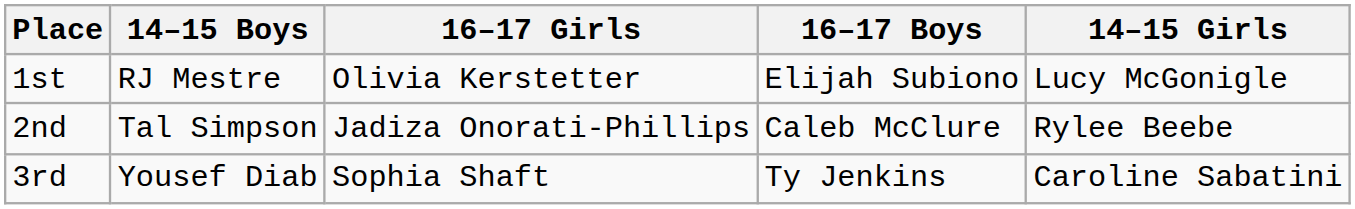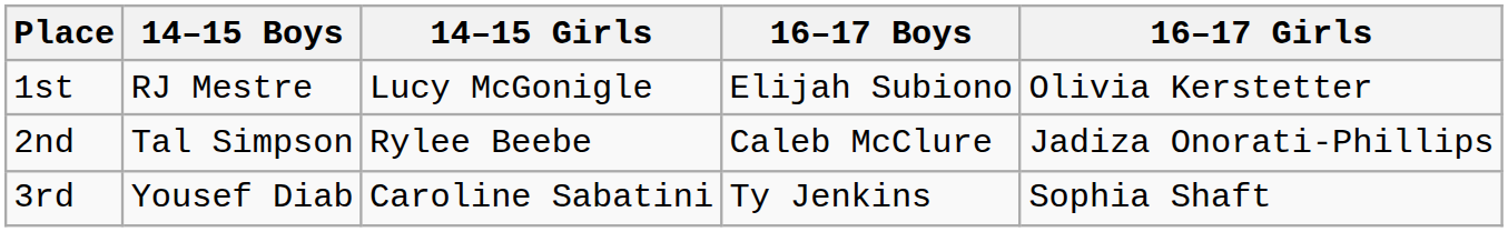 <table class="wikitable">
 <tr>
 <th>Place</th>
 <th>14–15 Boys</th>
+<th>14–15 Girls</th>
+<th>16–17 Boys</th>
 <th>16–17 Girls</th>
-<th>16–17 Boys</th>
-<th>14–15 Girls</th>
 </tr>
 <tr>
 <td>1st</td>
 <td> RJ Mestre</td>
+<td> Lucy McGonigle</td>
+<td> Elijah Subiono</td>
 <td> Olivia Kerstetter</td>
-<td> Elijah Subiono</td>
-<td> Lucy McGonigle</td>
 </tr>
 <tr>
 <td>2nd</td>
 <td> Tal Simpson</td>
+<td> Rylee Beebe</td>
+<td> Caleb McClure</td>
 <td> Jadiza Onorati-Phillips</td>
-<td> Caleb McClure</td>
-<td> Rylee Beebe</td>
 </tr>
 <tr>
 <td>3rd</td>
 <td> Yousef Diab</td>
+<td> Caroline Sabatini</td>
+<td> Ty Jenkins</td>
 <td> Sophia Shaft</td>
-<td> Ty Jenkins</td>
-<td> Caroline Sabatini</td>
 </tr>
 </table>
